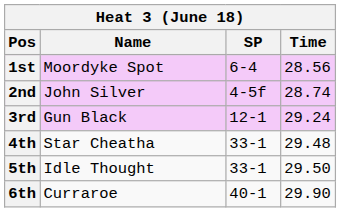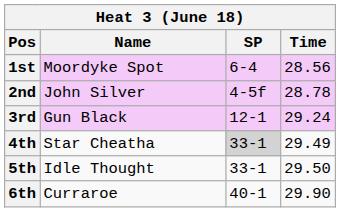 <table class="wikitable">
 <tr>
 <th colspan="6">Heat 3 (June 18)</th>
 </tr>
 <tr>
 <th width=20>Pos</th>
 <th width=150>Name</th>
 <th width=40>SP</th>
 <th width=40>Time</th>
 </tr>
 <tr style="background: #f4caf9;">
 <th>1st</th>
 <td>Moordyke Spot</td>
 <td>6-4</td>
 <td>28.56</td>
 </tr>
 <tr style="background: #f4caf9;">
 <th>2nd</th>
 <td>John Silver</td>
 <td>4-5f</td>
-<td>28.74</td>
+<td>28.78</td>
 </tr>
 <tr style="background: #f4caf9;">
 <th>3rd</th>
 <td>Gun Black</td>
 <td>12-1</td>
 <td>29.24</td>
 </tr>
 <tr>
 <th>4th</th>
 <td>Star Cheatha</td>
-<td>33-1</td>
-<td>29.48</td>
+<td style="background: lightgrey;">33-1</td>
+<td>29.49</td>
 </tr>
 <tr>
 <th>5th</th>
 <td>Idle Thought</td>
 <td>33-1</td>
 <td>29.50</td>
 </tr>
 <tr>
 <th>6th</th>
 <td>Curraroe</td>
 <td>40-1</td>
 <td>29.90</td>
 </tr>
 </table>
